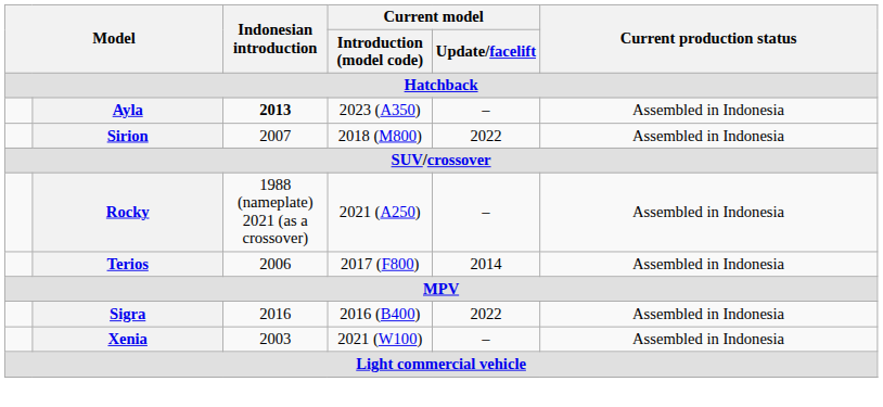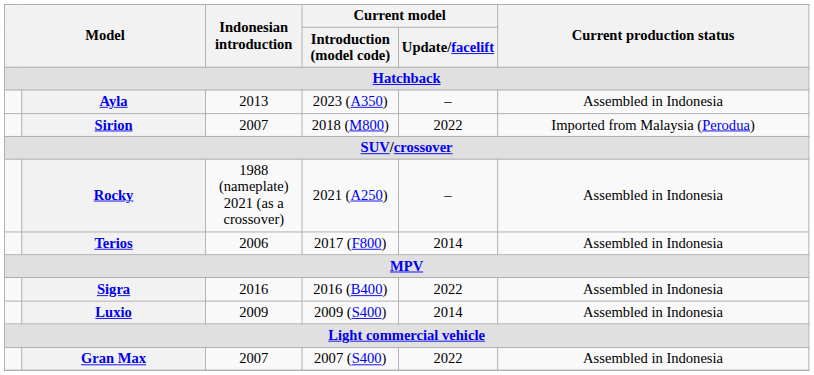 <table class="wikitable" style="text-align: center; width: 70%">
 <tr>
 <th colspan="2" rowspan="2" width="25%">Model</th>
 <th rowspan="2" width="12%">Indonesian introduction</th>
 <th scope="col" colspan=2>Current model</th>
 <th rowspan="2">Current production status</th>
 </tr>
 <tr>
 <th width="12%">Introduction (model code)</th>
 <th width="12%">Update/<a href='#'>facelift</a></th>
 </tr>
 <tr>
 <td style="background-color:#e0e0e0;" colspan=6><strong><a href='#'>Hatchback</a></strong></td>
 </tr>
 <tr>
 <td></td>
 <th scope="row"><a href='#'>Ayla</a></th>
-<td><strong>2013</strong></td>
+<td>2013</td>
 <td>2023 (<a href='#'>A350</a>)</td>
 <td>–</td>
 <td>Assembled in Indonesia</td>
 </tr>
 <tr>
 <td></td>
 <th scope="row"><a href='#'>Sirion</a></th>
 <td>2007</td>
 <td>2018 (<a href='#'>M800</a>)</td>
 <td>2022</td>
-<td>Assembled in Indonesia</td>
+<td>Imported from Malaysia (<a href='#'>Perodua</a>)</td>
 </tr>
 <tr>
 <td style="background-color:#e0e0e0;" colspan=6><strong><a href='#'>SUV</a>/<a href='#'>crossover</a></strong></td>
 </tr>
 <tr>
 <td></td>
 <th scope="row"><a href='#'>Rocky</a></th>
 <td>1988 (nameplate)<br>2021 (as a crossover)</td>
 <td>2021 (<a href='#'>A250</a>)</td>
 <td>–</td>
 <td>Assembled in Indonesia</td>
 </tr>
 <tr>
 <td></td>
 <th scope="row"><a href='#'>Terios</a></th>
 <td>2006</td>
 <td>2017 (<a href='#'>F800</a>)</td>
 <td>2014</td>
 <td>Assembled in Indonesia</td>
 </tr>
 <tr>
 <td style="background-color:#e0e0e0;" colspan=6><strong><a href='#'>MPV</a></strong></td>
 </tr>
 <tr>
 <td></td>
 <th scope="row"><a href='#'>Sigra</a></th>
 <td>2016</td>
 <td>2016 (<a href='#'>B400</a>)</td>
 <td>2022</td>
 <td>Assembled in Indonesia</td>
 </tr>
 <tr>
 <td></td>
-<th scope="row"><a href='#'>Xenia</a></th>
-<td>2003</td>
-<td>2021 (<a href='#'>W100</a>)</td>
-<td>–</td>
+<th scope="row"><a href='#'>Luxio</a></th>
+<td>2009</td>
+<td>2009 (<a href='#'>S400</a>)</td>
+<td>2014</td>
 <td>Assembled in Indonesia</td>
 </tr>
 <tr>
 <td style="background-color:#e0e0e0;" colspan=6><strong><a href='#'>Light commercial vehicle</a></strong></td>
 </tr>
 <tr>
+<td><br></td>
+<th scope="row"><a href='#'>Gran Max</a></th>
+<td>2007</td>
+<td>2007 (<a href='#'>S400</a>)</td>
+<td>2022</td>
+<td>Assembled in Indonesia</td>
+</tr>
+<tr>
 </tr>
 </table>
